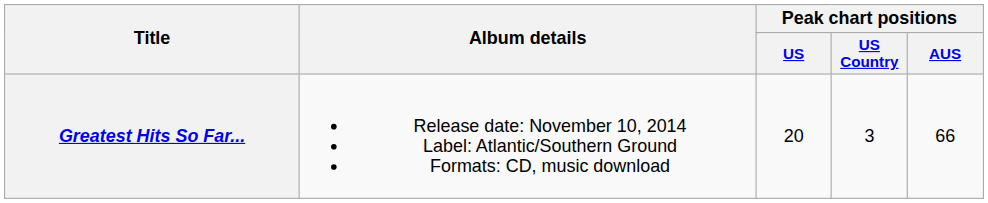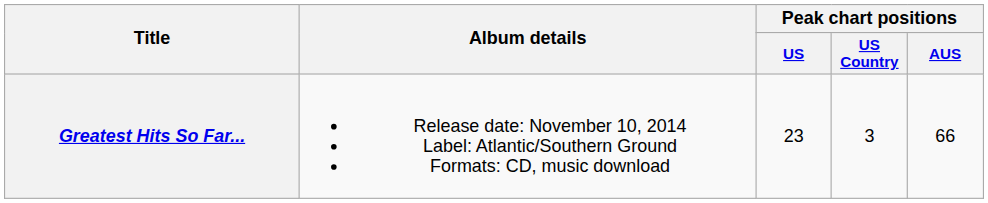 <table class="wikitable plainrowheaders" style="text-align:center;">
 <tr>
 <th scope="col" rowspan="2" style="width:16em;">Title</th>
 <th scope="col" rowspan="2" style="width:25em;">Album details</th>
 <th scope="col" colspan="3">Peak chart positions</th>
 </tr>
 <tr>
 <th scope="col" style="width:4.5em;font-size:85%;"><a href='#'>US</a><br></th>
 <th scope="col" style="width:4.5em;font-size:85%;"><a href='#'>US Country</a><br></th>
 <th scope="col" style="width:4.5em;font-size:85%;"><a href='#'>AUS</a><br></th>
 </tr>
 <tr>
 <th scope="row"><em><a href='#'>Greatest Hits So Far...</a></em></th>
 <td><br><ul><li>Release date: November 10, 2014</li><li>Label: Atlantic/Southern Ground</li><li>Formats: CD, music download</li></ul></td>
-<td>20</td>
+<td>23</td>
 <td>3</td>
 <td>66</td>
 </tr>
 </table>
